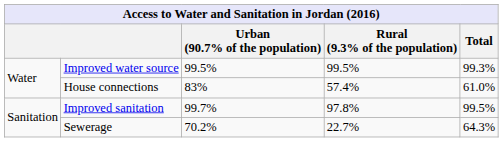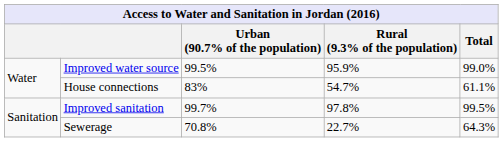 <table class="wikitable">
 <tr>
 <th style="background:lavender;" colspan=5>Access to Water and Sanitation in Jordan (2016)</th>
 </tr>
 <tr>
 <th colspan=2></th>
 <th>Urban<br>(90.7% of the population)</th>
 <th>Rural<br>(9.3% of the population)</th>
 <th>Total</th>
 </tr>
 <tr>
 <td rowspan=2>Water</td>
 <td><a href='#'>Improved water source</a></td>
 <td>99.5%</td>
-<td>99.5%</td>
-<td>99.3%</td>
+<td>95.9%</td>
+<td>99.0%</td>
 </tr>
 <tr>
 <td>House connections</td>
 <td>83%</td>
-<td>57.4%</td>
-<td>61.0%</td>
+<td>54.7%</td>
+<td>61.1%</td>
 </tr>
 <tr>
 <td rowspan=2>Sanitation</td>
 <td><a href='#'>Improved sanitation</a></td>
 <td>99.7%</td>
 <td>97.8%</td>
 <td>99.5%</td>
 </tr>
 <tr>
 <td>Sewerage</td>
-<td>70.2%</td>
+<td>70.8%</td>
 <td>22.7%</td>
 <td>64.3%</td>
 </tr>
 </table>
